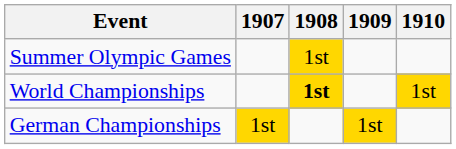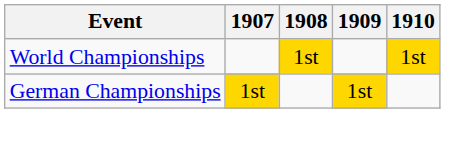 <table class="wikitable">
 <tr>
 <th>Event</th>
 <th>1907</th>
 <th>1908</th>
 <th>1909</th>
 <th>1910</th>
 </tr>
 <tr>
-<td><a href='#'>Summer Olympic Games</a></td>
+<td><a href='#'>World Championships</a></td>
 <td></td>
 <td align="center" bgcolor="gold">1st</td>
-<td></td>
-<td></td>
-</tr>
-<tr>
-<td><a href='#'>World Championships</a></td>
-<td></td>
-<td align="center" bgcolor="gold"><strong>1st</strong></td>
 <td></td>
 <td align="center" bgcolor="gold">1st</td>
 </tr>
 <tr>
 <td><a href='#'>German Championships</a></td>
 <td align="center" bgcolor="gold">1st</td>
 <td></td>
 <td align="center" bgcolor="gold">1st</td>
 <td></td>
 </tr>
 </table>
